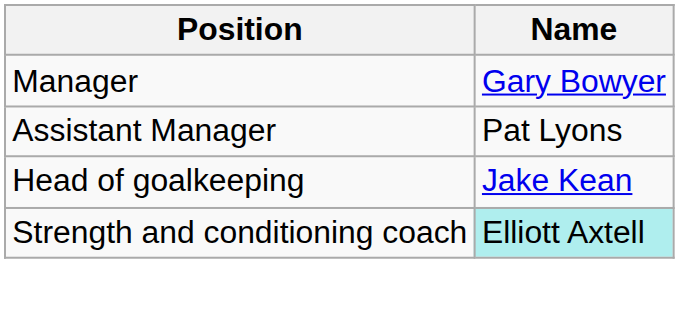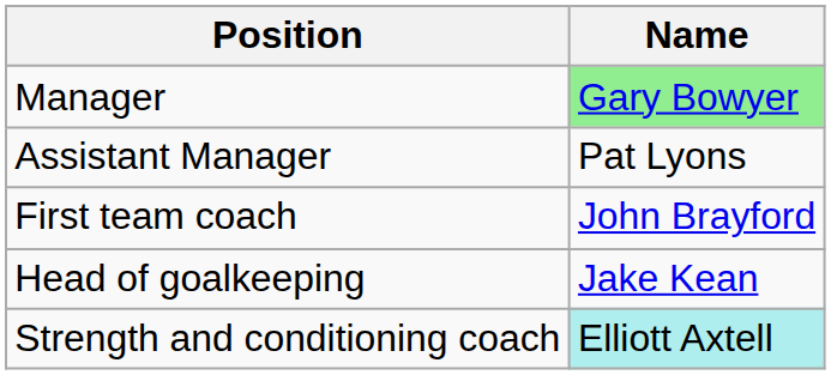 <table class="wikitable">
 <tr>
 <th>Position</th>
 <th>Name</th>
 </tr>
 <tr>
 <td>Manager</td>
-<td> <a href='#'>Gary Bowyer</a></td>
+<td style="background: lightgreen;"> <a href='#'>Gary Bowyer</a></td>
 </tr>
 <tr>
 <td>Assistant Manager</td>
 <td> Pat Lyons</td>
+</tr>
+<tr>
+<td>First team coach</td>
+<td> <a href='#'>John Brayford</a></td>
 </tr>
 <tr>
 <td>Head of goalkeeping</td>
 <td> <a href='#'>Jake Kean</a></td>
 </tr>
 <tr>
 <td>Strength and conditioning coach</td>
 <td style="background: paleturquoise;"> Elliott Axtell</td>
 </tr>
 </table>
